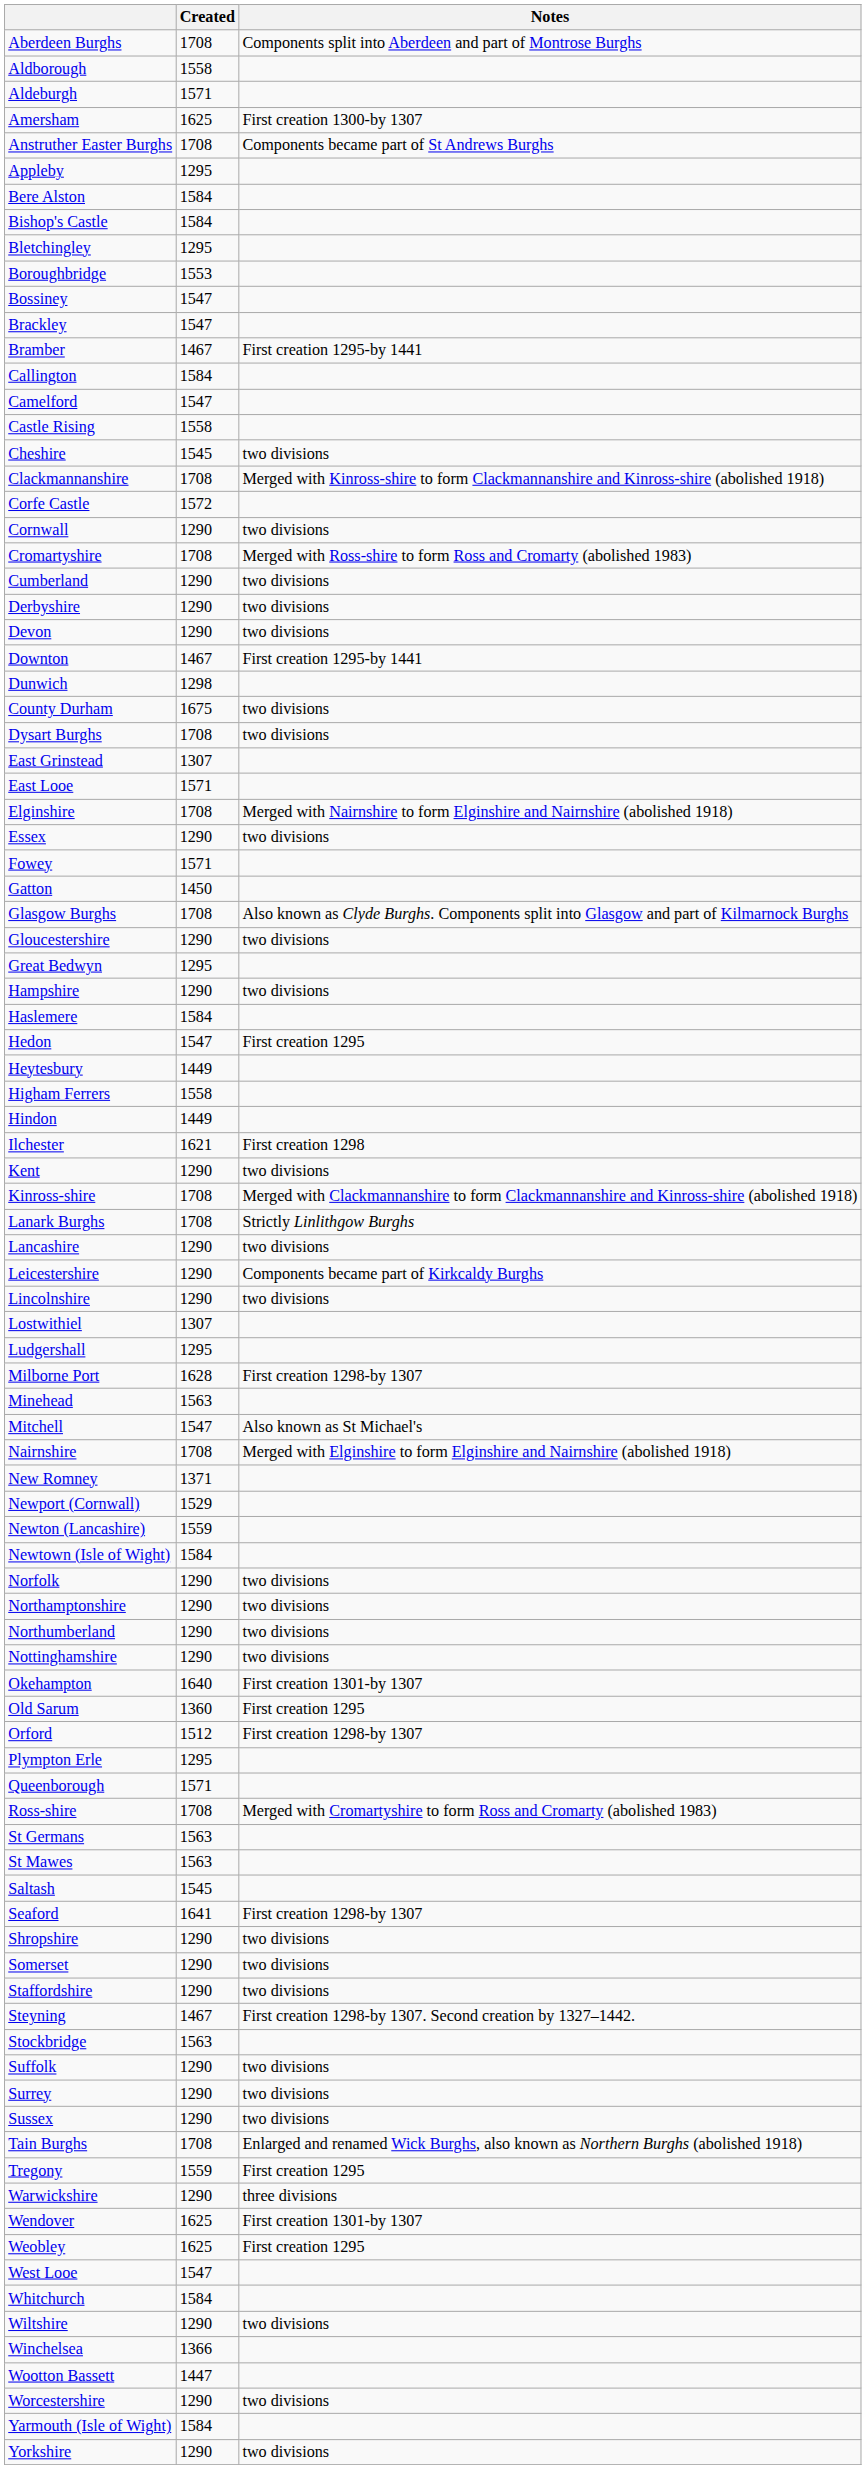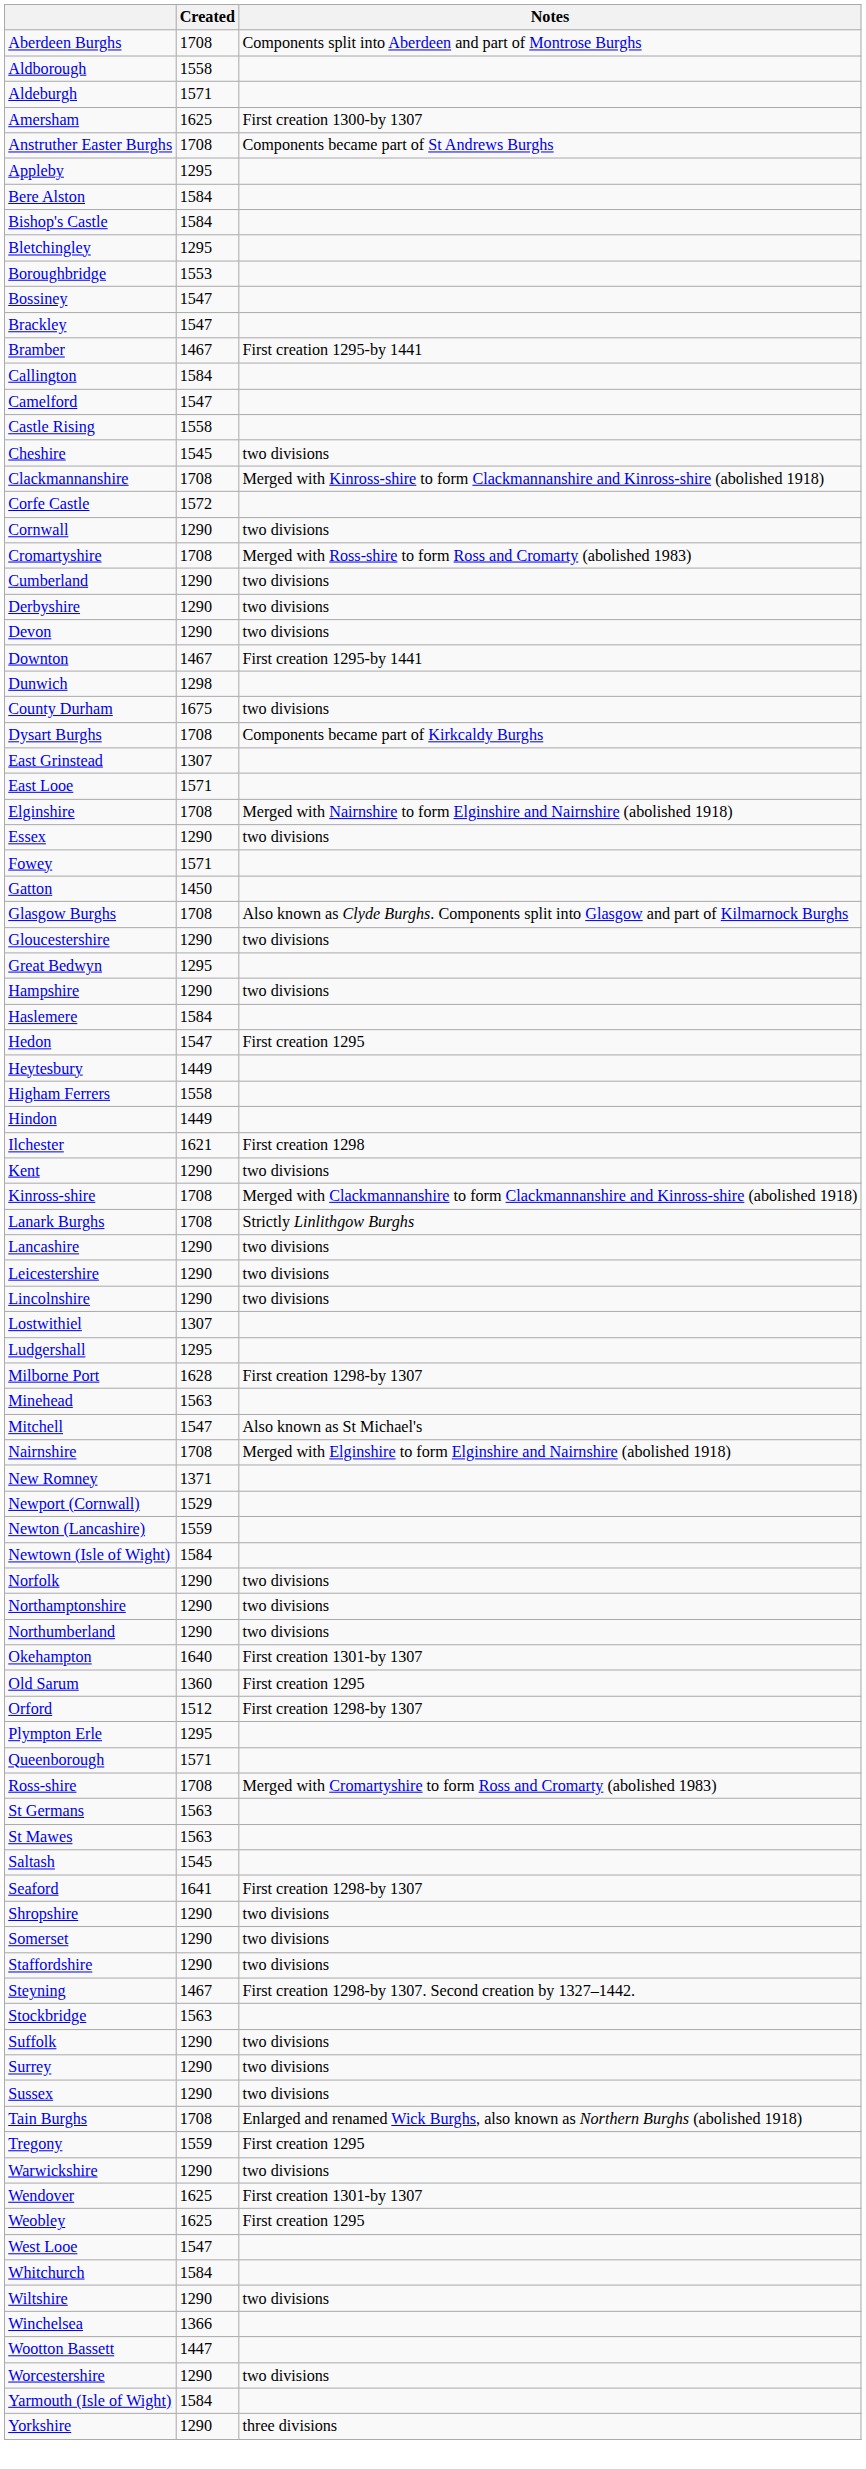 <table class="wikitable">
 <tr>
 <th></th>
 <th>Created</th>
 <th>Notes</th>
 </tr>
 <tr>
 <td><a href='#'>Aberdeen Burghs</a></td>
 <td>1708</td>
 <td>Components split into <a href='#'>Aberdeen</a> and part of <a href='#'>Montrose Burghs</a></td>
 </tr>
 <tr>
 <td><a href='#'>Aldborough</a></td>
 <td>1558</td>
 <td></td>
 </tr>
 <tr>
 <td><a href='#'>Aldeburgh</a></td>
 <td>1571</td>
 <td></td>
 </tr>
 <tr>
 <td><a href='#'>Amersham</a></td>
 <td>1625</td>
 <td>First creation 1300-by 1307</td>
 </tr>
 <tr>
 <td><a href='#'>Anstruther Easter Burghs</a></td>
 <td>1708</td>
 <td>Components became part of <a href='#'>St Andrews Burghs</a></td>
 </tr>
 <tr>
 <td><a href='#'>Appleby</a></td>
 <td>1295</td>
 <td></td>
 </tr>
 <tr>
 <td><a href='#'>Bere Alston</a></td>
 <td>1584</td>
 <td></td>
 </tr>
 <tr>
 <td><a href='#'>Bishop's Castle</a></td>
 <td>1584</td>
 <td></td>
 </tr>
 <tr>
 <td><a href='#'>Bletchingley</a></td>
 <td>1295</td>
 <td></td>
 </tr>
 <tr>
 <td><a href='#'>Boroughbridge</a></td>
 <td>1553</td>
 <td></td>
 </tr>
 <tr>
 <td><a href='#'>Bossiney</a></td>
 <td>1547</td>
 <td></td>
 </tr>
 <tr>
 <td><a href='#'>Brackley</a></td>
 <td>1547</td>
 <td></td>
 </tr>
 <tr>
 <td><a href='#'>Bramber</a></td>
 <td>1467</td>
 <td>First creation 1295-by 1441</td>
 </tr>
 <tr>
 <td><a href='#'>Callington</a></td>
 <td>1584</td>
 <td></td>
 </tr>
 <tr>
 <td><a href='#'>Camelford</a></td>
 <td>1547</td>
 <td></td>
 </tr>
 <tr>
 <td><a href='#'>Castle Rising</a></td>
 <td>1558</td>
 <td></td>
 </tr>
 <tr>
 <td><a href='#'>Cheshire</a></td>
 <td>1545</td>
 <td>two divisions</td>
 </tr>
 <tr>
 <td><a href='#'>Clackmannanshire</a></td>
 <td>1708</td>
 <td>Merged with <a href='#'>Kinross-shire</a> to form <a href='#'>Clackmannanshire and Kinross-shire</a> (abolished 1918)</td>
 </tr>
 <tr>
 <td><a href='#'>Corfe Castle</a></td>
 <td>1572</td>
 <td></td>
 </tr>
 <tr>
 <td><a href='#'>Cornwall</a></td>
 <td>1290</td>
 <td>two divisions</td>
 </tr>
 <tr>
 <td><a href='#'>Cromartyshire</a></td>
 <td>1708</td>
 <td>Merged with <a href='#'>Ross-shire</a> to form <a href='#'>Ross and Cromarty</a> (abolished 1983)</td>
 </tr>
 <tr>
 <td><a href='#'>Cumberland</a></td>
 <td>1290</td>
 <td>two divisions</td>
 </tr>
 <tr>
 <td><a href='#'>Derbyshire</a></td>
 <td>1290</td>
 <td>two divisions</td>
 </tr>
 <tr>
 <td><a href='#'>Devon</a></td>
 <td>1290</td>
 <td>two divisions</td>
 </tr>
 <tr>
 <td><a href='#'>Downton</a></td>
 <td>1467</td>
 <td>First creation 1295-by 1441</td>
 </tr>
 <tr>
 <td><a href='#'>Dunwich</a></td>
 <td>1298</td>
 <td></td>
 </tr>
 <tr>
 <td><a href='#'>County Durham</a></td>
 <td>1675</td>
 <td>two divisions</td>
 </tr>
 <tr>
 <td><a href='#'>Dysart Burghs</a></td>
 <td>1708</td>
-<td>two divisions</td>
+<td>Components became part of <a href='#'>Kirkcaldy Burghs</a></td>
 </tr>
 <tr>
 <td><a href='#'>East Grinstead</a></td>
 <td>1307</td>
 <td></td>
 </tr>
 <tr>
 <td><a href='#'>East Looe</a></td>
 <td>1571</td>
 <td></td>
 </tr>
 <tr>
 <td><a href='#'>Elginshire</a></td>
 <td>1708</td>
 <td>Merged with <a href='#'>Nairnshire</a> to form <a href='#'>Elginshire and Nairnshire</a> (abolished 1918)</td>
 </tr>
 <tr>
 <td><a href='#'>Essex</a></td>
 <td>1290</td>
 <td>two divisions</td>
 </tr>
 <tr>
 <td><a href='#'>Fowey</a></td>
 <td>1571</td>
 <td></td>
 </tr>
 <tr>
 <td><a href='#'>Gatton</a></td>
 <td>1450</td>
 <td></td>
 </tr>
 <tr>
 <td><a href='#'>Glasgow Burghs</a></td>
 <td>1708</td>
 <td>Also known as <em>Clyde Burghs</em>. Components split into <a href='#'>Glasgow</a> and part of <a href='#'>Kilmarnock Burghs</a></td>
 </tr>
 <tr>
 <td><a href='#'>Gloucestershire</a></td>
 <td>1290</td>
 <td>two divisions</td>
 </tr>
 <tr>
 <td><a href='#'>Great Bedwyn</a></td>
 <td>1295</td>
 <td></td>
 </tr>
 <tr>
 <td><a href='#'>Hampshire</a></td>
 <td>1290</td>
 <td>two divisions</td>
 </tr>
 <tr>
 <td><a href='#'>Haslemere</a></td>
 <td>1584</td>
 <td></td>
 </tr>
 <tr>
 <td><a href='#'>Hedon</a></td>
 <td>1547</td>
 <td>First creation 1295</td>
 </tr>
 <tr>
 <td><a href='#'>Heytesbury</a></td>
 <td>1449</td>
 <td></td>
 </tr>
 <tr>
 <td><a href='#'>Higham Ferrers</a></td>
 <td>1558</td>
 <td></td>
 </tr>
 <tr>
 <td><a href='#'>Hindon</a></td>
 <td>1449</td>
 <td></td>
 </tr>
 <tr>
 <td><a href='#'>Ilchester</a></td>
 <td>1621</td>
 <td>First creation 1298</td>
 </tr>
 <tr>
 <td><a href='#'>Kent</a></td>
 <td>1290</td>
 <td>two divisions</td>
 </tr>
 <tr>
 <td><a href='#'>Kinross-shire</a></td>
 <td>1708</td>
 <td>Merged with <a href='#'>Clackmannanshire</a> to form <a href='#'>Clackmannanshire and Kinross-shire</a> (abolished 1918)</td>
 </tr>
 <tr>
 <td><a href='#'>Lanark Burghs</a></td>
 <td>1708</td>
 <td>Strictly <em>Linlithgow Burghs</em></td>
 </tr>
 <tr>
 <td><a href='#'>Lancashire</a></td>
 <td>1290</td>
 <td>two divisions</td>
 </tr>
 <tr>
 <td><a href='#'>Leicestershire</a></td>
 <td>1290</td>
-<td>Components became part of <a href='#'>Kirkcaldy Burghs</a></td>
+<td>two divisions</td>
 </tr>
 <tr>
 <td><a href='#'>Lincolnshire</a></td>
 <td>1290</td>
 <td>two divisions</td>
 </tr>
 <tr>
 <td><a href='#'>Lostwithiel</a></td>
 <td>1307</td>
 <td></td>
 </tr>
 <tr>
 <td><a href='#'>Ludgershall</a></td>
 <td>1295</td>
 <td></td>
 </tr>
 <tr>
 <td><a href='#'>Milborne Port</a></td>
 <td>1628</td>
 <td>First creation 1298-by 1307</td>
 </tr>
 <tr>
 <td><a href='#'>Minehead</a></td>
 <td>1563</td>
 <td></td>
 </tr>
 <tr>
 <td><a href='#'>Mitchell</a></td>
 <td>1547</td>
 <td>Also known as St Michael's</td>
 </tr>
 <tr>
 <td><a href='#'>Nairnshire</a></td>
 <td>1708</td>
 <td>Merged with  <a href='#'>Elginshire</a> to form <a href='#'>Elginshire and Nairnshire</a> (abolished 1918)</td>
 </tr>
 <tr>
 <td><a href='#'>New Romney</a></td>
 <td>1371</td>
 <td></td>
 </tr>
 <tr>
 <td><a href='#'>Newport (Cornwall)</a></td>
 <td>1529</td>
 <td></td>
 </tr>
 <tr>
 <td><a href='#'>Newton (Lancashire)</a></td>
 <td>1559</td>
 <td></td>
 </tr>
 <tr>
 <td><a href='#'>Newtown (Isle of Wight)</a></td>
 <td>1584</td>
 <td></td>
 </tr>
 <tr>
 <td><a href='#'>Norfolk</a></td>
 <td>1290</td>
 <td>two divisions</td>
 </tr>
 <tr>
 <td><a href='#'>Northamptonshire</a></td>
 <td>1290</td>
 <td>two divisions</td>
 </tr>
 <tr>
 <td><a href='#'>Northumberland</a></td>
-<td>1290</td>
-<td>two divisions</td>
-</tr>
-<tr>
-<td><a href='#'>Nottinghamshire</a></td>
 <td>1290</td>
 <td>two divisions</td>
 </tr>
 <tr>
 <td><a href='#'>Okehampton</a></td>
 <td>1640</td>
 <td>First creation 1301-by 1307</td>
 </tr>
 <tr>
 <td><a href='#'>Old Sarum</a></td>
 <td>1360</td>
 <td>First creation 1295</td>
 </tr>
 <tr>
 <td><a href='#'>Orford</a></td>
 <td>1512</td>
 <td>First creation 1298-by 1307</td>
 </tr>
 <tr>
 <td><a href='#'>Plympton Erle</a></td>
 <td>1295</td>
 <td></td>
 </tr>
 <tr>
 <td><a href='#'>Queenborough</a></td>
 <td>1571</td>
 <td></td>
 </tr>
 <tr>
 <td><a href='#'>Ross-shire</a></td>
 <td>1708</td>
 <td>Merged with <a href='#'>Cromartyshire</a> to form <a href='#'>Ross and Cromarty</a> (abolished 1983)</td>
 </tr>
 <tr>
 <td><a href='#'>St Germans</a></td>
 <td>1563</td>
 <td></td>
 </tr>
 <tr>
 <td><a href='#'>St Mawes</a></td>
 <td>1563</td>
 <td></td>
 </tr>
 <tr>
 <td><a href='#'>Saltash</a></td>
 <td>1545</td>
 <td></td>
 </tr>
 <tr>
 <td><a href='#'>Seaford</a></td>
 <td>1641</td>
 <td>First creation 1298-by 1307</td>
 </tr>
 <tr>
 <td><a href='#'>Shropshire</a></td>
 <td>1290</td>
 <td>two divisions</td>
 </tr>
 <tr>
 <td><a href='#'>Somerset</a></td>
 <td>1290</td>
 <td>two divisions</td>
 </tr>
 <tr>
 <td><a href='#'>Staffordshire</a></td>
 <td>1290</td>
 <td>two divisions</td>
 </tr>
 <tr>
 <td><a href='#'>Steyning</a></td>
 <td>1467</td>
 <td>First creation 1298-by 1307. Second creation by 1327–1442.</td>
 </tr>
 <tr>
 <td><a href='#'>Stockbridge</a></td>
 <td>1563</td>
 <td></td>
 </tr>
 <tr>
 <td><a href='#'>Suffolk</a></td>
 <td>1290</td>
 <td>two divisions</td>
 </tr>
 <tr>
 <td><a href='#'>Surrey</a></td>
 <td>1290</td>
 <td>two divisions</td>
 </tr>
 <tr>
 <td><a href='#'>Sussex</a></td>
 <td>1290</td>
 <td>two divisions</td>
 </tr>
 <tr>
 <td><a href='#'>Tain Burghs</a></td>
 <td>1708</td>
 <td>Enlarged and renamed <a href='#'>Wick Burghs</a>, also known as <em>Northern Burghs</em> (abolished 1918)</td>
 </tr>
 <tr>
 <td><a href='#'>Tregony</a></td>
 <td>1559</td>
 <td>First creation 1295</td>
 </tr>
 <tr>
 <td><a href='#'>Warwickshire</a></td>
 <td>1290</td>
-<td>three divisions</td>
+<td>two divisions</td>
 </tr>
 <tr>
 <td><a href='#'>Wendover</a></td>
 <td>1625</td>
 <td>First creation 1301-by 1307</td>
 </tr>
 <tr>
 <td><a href='#'>Weobley</a></td>
 <td>1625</td>
 <td>First creation 1295</td>
 </tr>
 <tr>
 <td><a href='#'>West Looe</a></td>
 <td>1547</td>
 <td></td>
 </tr>
 <tr>
 <td><a href='#'>Whitchurch</a></td>
 <td>1584</td>
 <td></td>
 </tr>
 <tr>
 <td><a href='#'>Wiltshire</a></td>
 <td>1290</td>
 <td>two divisions</td>
 </tr>
 <tr>
 <td><a href='#'>Winchelsea</a></td>
 <td>1366</td>
 <td></td>
 </tr>
 <tr>
 <td><a href='#'>Wootton Bassett</a></td>
 <td>1447</td>
 <td></td>
 </tr>
 <tr>
 <td><a href='#'>Worcestershire</a></td>
 <td>1290</td>
 <td>two divisions</td>
 </tr>
 <tr>
 <td><a href='#'>Yarmouth (Isle of Wight)</a></td>
 <td>1584</td>
 <td></td>
 </tr>
 <tr>
 <td><a href='#'>Yorkshire</a></td>
 <td>1290</td>
-<td>two divisions</td>
+<td>three divisions</td>
 </tr>
 <tr>
 </tr>
 </table>
